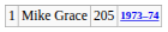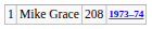 <table class="wikitable">
 <tr>
 </tr>
 <tr>
 <td>1</td>
 <td>Mike Grace</td>
-<td>205</td>
+<td>208</td>
 <td style="font-size:80%;"><strong><a href='#'>1973–74</a></strong></td>
 </tr>
 </table>
